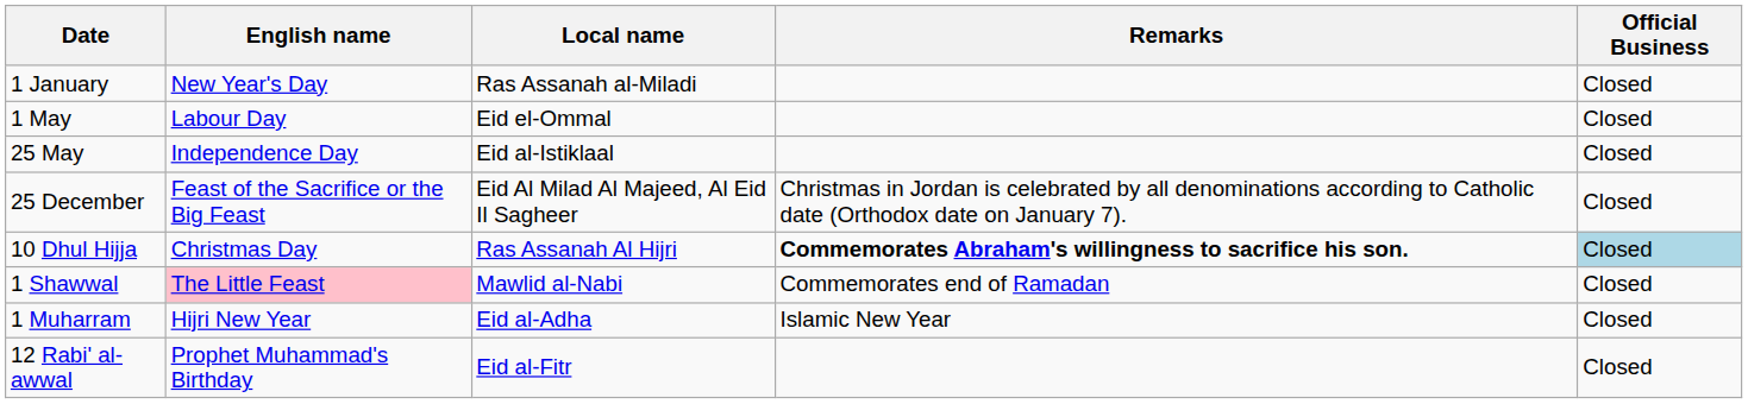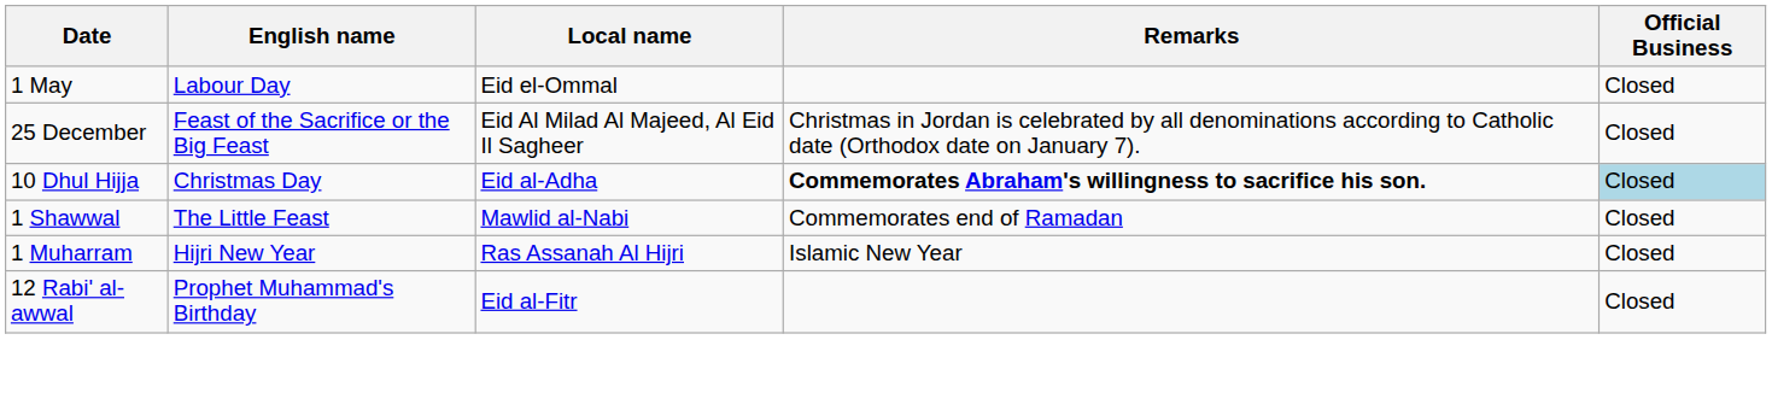 <table class="wikitable" align="center">
 <tr>
 <th>Date</th>
 <th>English name</th>
 <th>Local name</th>
 <th>Remarks</th>
 <th>Official Business</th>
 </tr>
 <tr>
-<td>1 January</td>
-<td><a href='#'>New Year's Day</a></td>
-<td>Ras Assanah al-Miladi</td>
-<td></td>
-<td>Closed</td>
-</tr>
-<tr>
 <td>1 May</td>
 <td><a href='#'>Labour Day</a></td>
 <td>Eid el-Ommal</td>
-<td></td>
-<td>Closed</td>
-</tr>
-<tr>
-<td>25 May</td>
-<td><a href='#'>Independence Day</a></td>
-<td>Eid al-Istiklaal</td>
 <td></td>
 <td>Closed</td>
 </tr>
 <tr>
 <td>25 December</td>
 <td><a href='#'>Feast of the Sacrifice or the Big Feast</a></td>
 <td>Eid Al Milad Al Majeed, Al Eid Il Sagheer</td>
 <td>Christmas in Jordan is celebrated by all denominations according to Catholic date (Orthodox date on January 7).</td>
 <td>Closed</td>
 </tr>
 <tr>
 <td>10 <a href='#'>Dhul Hijja</a></td>
 <td><a href='#'>Christmas Day</a></td>
-<td><a href='#'>Ras Assanah Al Hijri</a></td>
+<td><a href='#'>Eid al-Adha</a></td>
 <td><strong>Commemorates <a href='#'>Abraham</a>'s willingness to sacrifice his son.</strong></td>
 <td style="background: lightblue;">Closed</td>
 </tr>
 <tr>
 <td>1 <a href='#'>Shawwal</a></td>
-<td style="background: pink;"><a href='#'>The Little Feast</a></td>
+<td><a href='#'>The Little Feast</a></td>
 <td><a href='#'> Mawlid al-Nabi</a></td>
 <td>Commemorates end of <a href='#'>Ramadan</a></td>
 <td>Closed</td>
 </tr>
 <tr>
 <td>1 <a href='#'>Muharram</a></td>
 <td><a href='#'>Hijri New Year</a></td>
-<td><a href='#'>Eid al-Adha</a></td>
+<td><a href='#'>Ras Assanah Al Hijri</a></td>
 <td>Islamic New Year</td>
 <td>Closed</td>
 </tr>
 <tr>
 <td>12 <a href='#'>Rabi' al-awwal</a></td>
 <td><a href='#'>Prophet Muhammad's Birthday</a></td>
 <td><a href='#'>Eid al-Fitr</a></td>
 <td></td>
 <td>Closed</td>
 </tr>
 </table>
